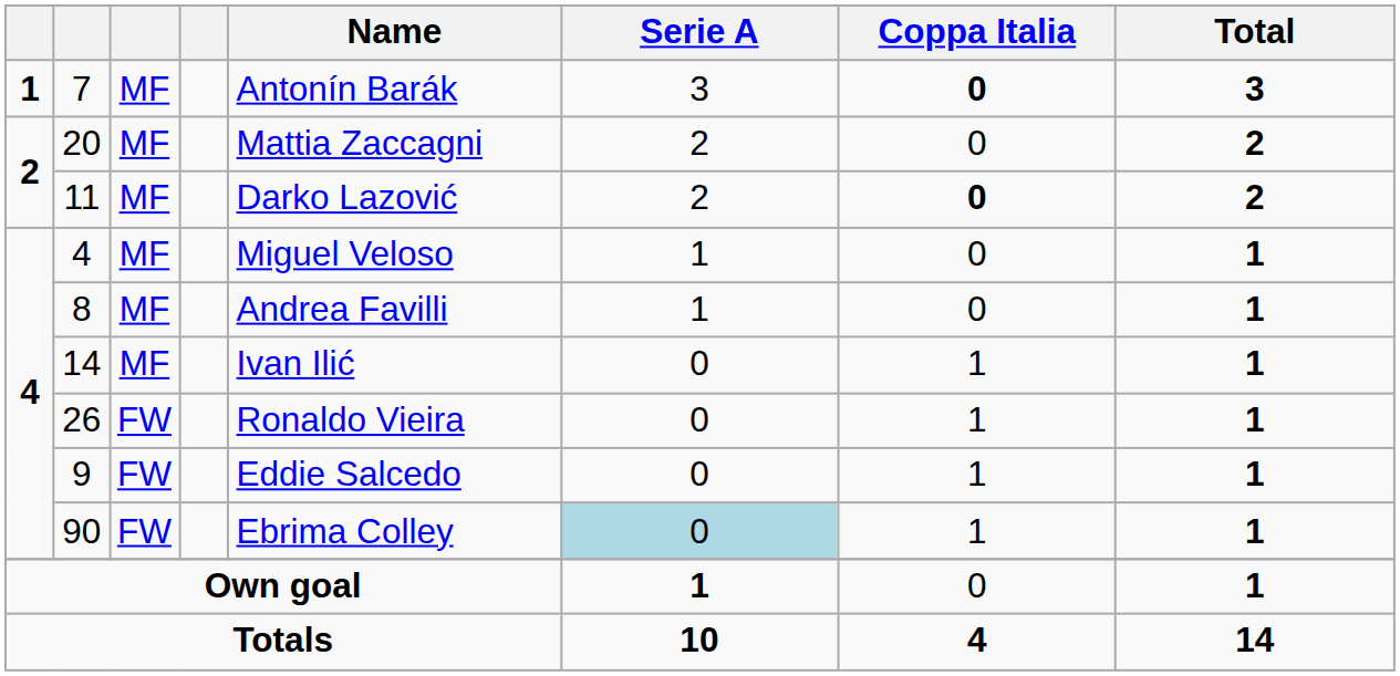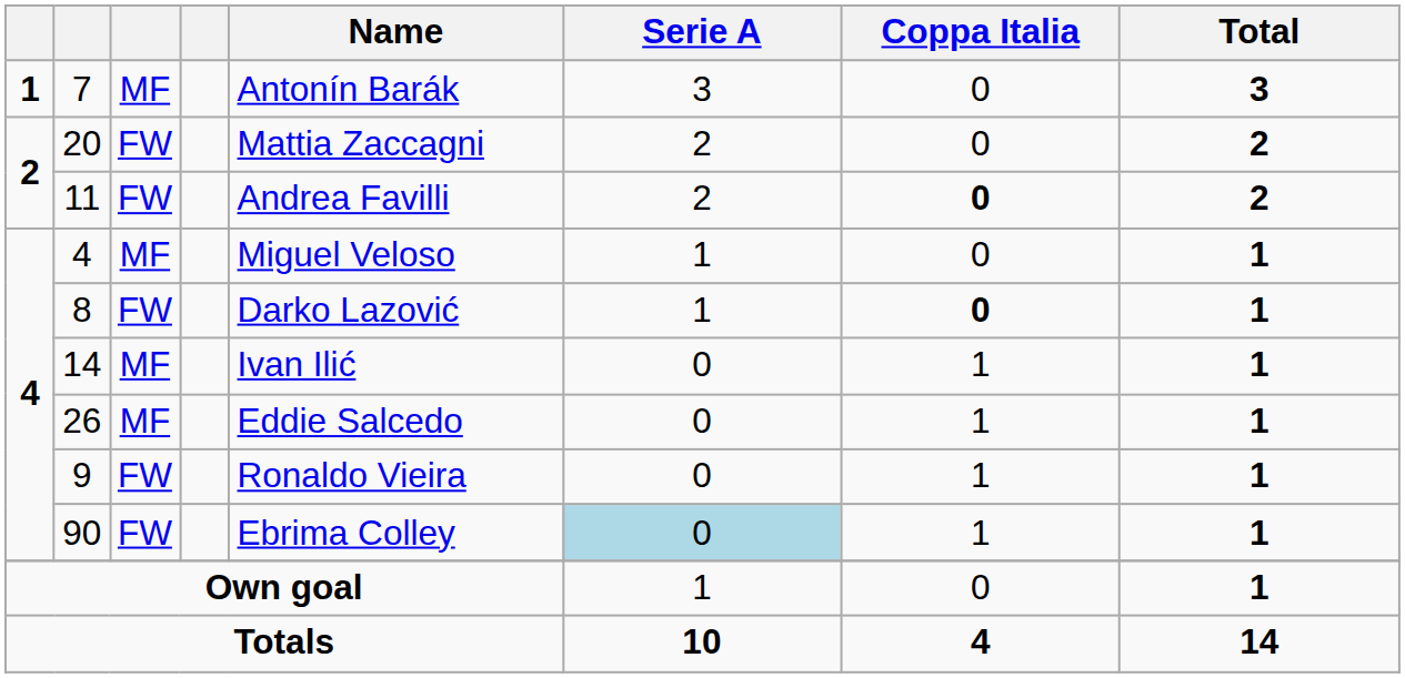 <table class="wikitable" style="text-align:center">
 <tr>
 <th width=15></th>
 <th width=15></th>
 <th width=15></th>
 <th width=15></th>
 <th width=145>Name</th>
 <th width=120><a href='#'>Serie A</a></th>
 <th width=120><a href='#'>Coppa Italia</a></th>
 <th width=120>Total</th>
 </tr>
 <tr>
 <td><strong>1</strong></td>
 <td>7</td>
 <td><a href='#'>MF</a></td>
 <td></td>
 <td align=left><a href='#'>Antonín Barák</a></td>
 <td>3</td>
-<td><strong>0</strong></td>
+<td>0</td>
 <td><strong>3</strong></td>
 </tr>
 <tr>
 <td rowspan=2><strong>2</strong></td>
 <td>20</td>
-<td><a href='#'>MF</a></td>
+<td><a href='#'>FW</a></td>
 <td></td>
 <td align=left><a href='#'>Mattia Zaccagni</a></td>
 <td>2</td>
 <td>0</td>
 <td><strong>2</strong></td>
 </tr>
 <tr>
 <td>11</td>
-<td><a href='#'>MF</a></td>
+<td><a href='#'>FW</a></td>
 <td></td>
-<td align=left><a href='#'>Darko Lazović</a></td>
+<td align=left><a href='#'>Andrea Favilli</a></td>
 <td>2</td>
 <td><strong>0</strong></td>
 <td><strong>2</strong></td>
 </tr>
 <tr>
 <td rowspan=6><strong>4</strong></td>
 <td>4</td>
 <td><a href='#'>MF</a></td>
 <td></td>
 <td align=left><a href='#'>Miguel Veloso</a></td>
 <td>1</td>
 <td>0</td>
 <td><strong>1</strong></td>
 </tr>
 <tr>
 <td>8</td>
-<td><a href='#'>MF</a></td>
+<td><a href='#'>FW</a></td>
 <td></td>
-<td align=left><a href='#'>Andrea Favilli</a></td>
+<td align=left><a href='#'>Darko Lazović</a></td>
 <td>1</td>
-<td>0</td>
+<td><strong>0</strong></td>
 <td><strong>1</strong></td>
 </tr>
 <tr>
 <td>14</td>
 <td><a href='#'>MF</a></td>
 <td></td>
 <td align=left><a href='#'>Ivan Ilić</a></td>
 <td>0</td>
 <td>1</td>
 <td><strong>1</strong></td>
 </tr>
 <tr>
 <td>26</td>
-<td><a href='#'>FW</a></td>
+<td><a href='#'>MF</a></td>
 <td></td>
-<td align=left><a href='#'>Ronaldo Vieira</a></td>
+<td align=left><a href='#'>Eddie Salcedo</a></td>
 <td>0</td>
 <td>1</td>
 <td><strong>1</strong></td>
 </tr>
 <tr>
 <td>9</td>
 <td><a href='#'>FW</a></td>
 <td></td>
-<td align=left><a href='#'>Eddie Salcedo</a></td>
+<td align=left><a href='#'>Ronaldo Vieira</a></td>
 <td>0</td>
 <td>1</td>
 <td><strong>1</strong></td>
 </tr>
 <tr>
 <td>90</td>
 <td><a href='#'>FW</a></td>
 <td></td>
 <td align=left><a href='#'>Ebrima Colley</a></td>
 <td style="background: lightblue;">0</td>
 <td>1</td>
 <td><strong>1</strong></td>
 </tr>
 <tr>
 </tr>
 <tr>
 <td colspan=5><strong>Own goal</strong></td>
-<td><strong>1</strong></td>
+<td>1</td>
 <td>0</td>
 <td><strong>1</strong></td>
 </tr>
 <tr>
 <td colspan=5><strong>Totals</strong></td>
 <td><strong>10</strong></td>
 <td><strong>4</strong></td>
 <td><strong>14</strong></td>
 </tr>
 </table>
